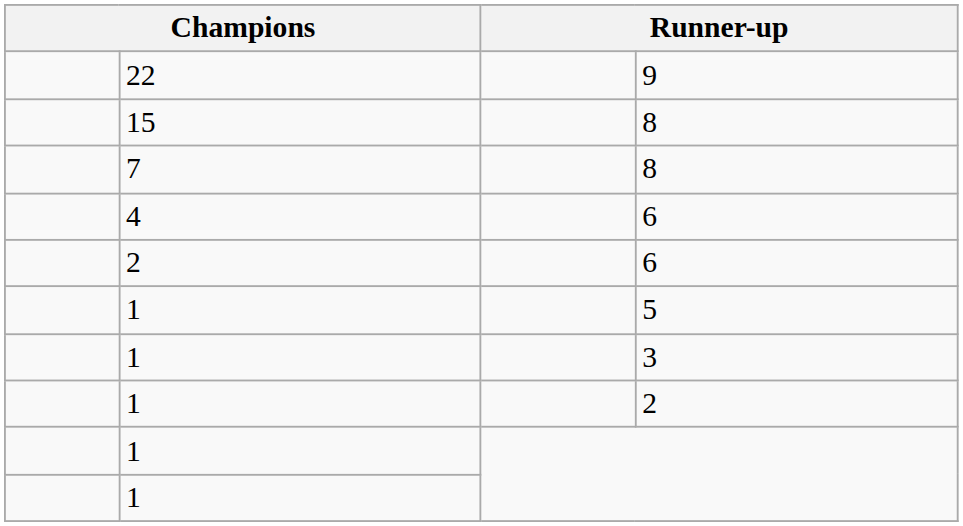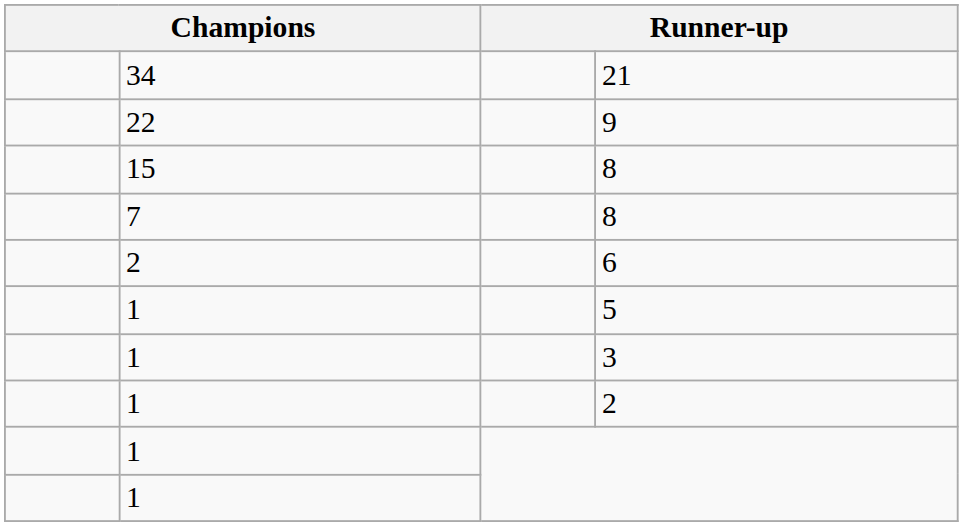 <table class="sortable wikitable">
 <tr>
 <th colspan=2 width="250">Champions</th>
 <th colspan=2 width="250">Runner-up</th>
+</tr>
+<tr>
+<td></td>
+<td>34</td>
+<td></td>
+<td>21</td>
 </tr>
 <tr>
 <td></td>
 <td>22</td>
 <td></td>
 <td>9</td>
 </tr>
 <tr>
 <td></td>
 <td>15</td>
 <td></td>
 <td>8</td>
 </tr>
 <tr>
 <td></td>
 <td>7</td>
 <td></td>
 <td>8</td>
-</tr>
-<tr>
-<td></td>
-<td>4</td>
-<td></td>
-<td>6</td>
 </tr>
 <tr>
 <td></td>
 <td>2</td>
 <td></td>
 <td>6</td>
 </tr>
 <tr>
 <td></td>
 <td>1</td>
 <td></td>
 <td>5</td>
 </tr>
 <tr>
 <td></td>
 <td>1</td>
 <td></td>
 <td>3</td>
 </tr>
 <tr>
 <td></td>
 <td>1</td>
 <td></td>
 <td>2</td>
 </tr>
 <tr>
 <td></td>
 <td>1</td>
 </tr>
 <tr>
 <td></td>
 <td>1</td>
 </tr>
 </table>
